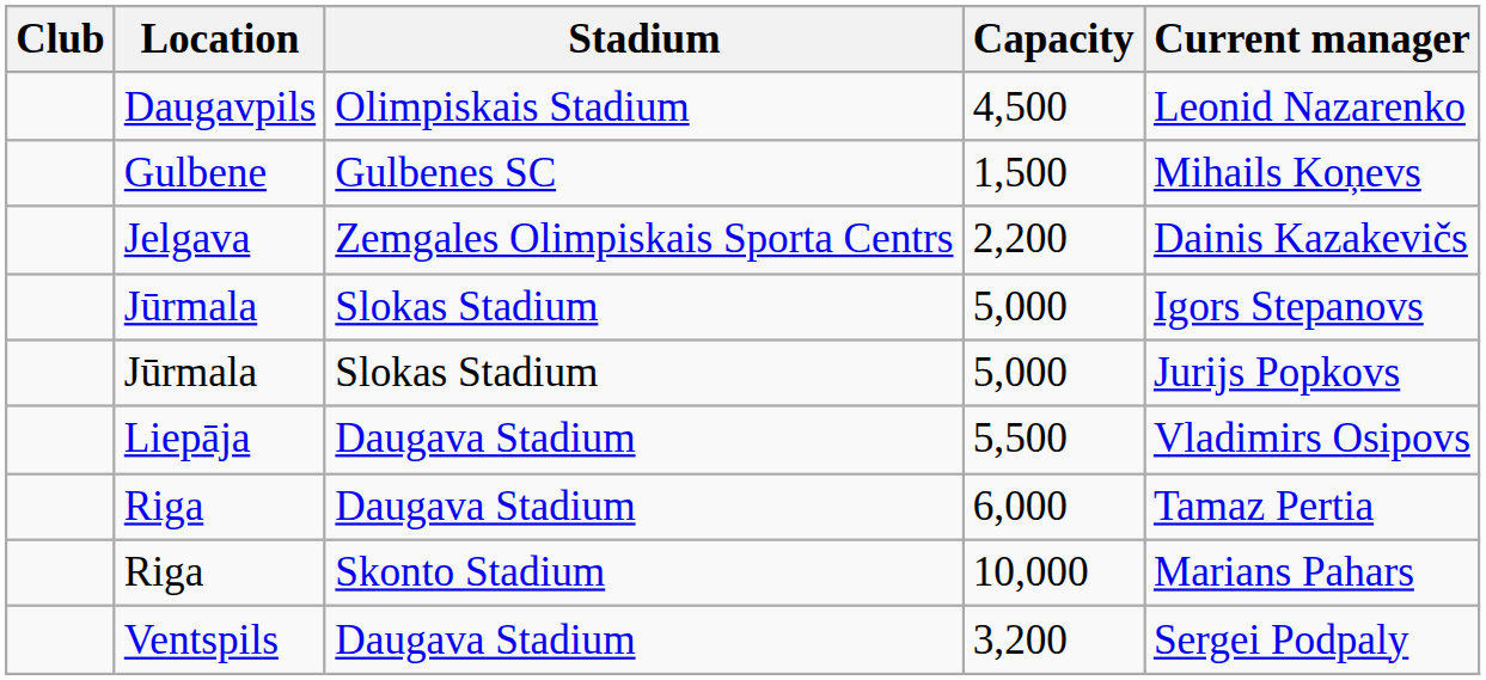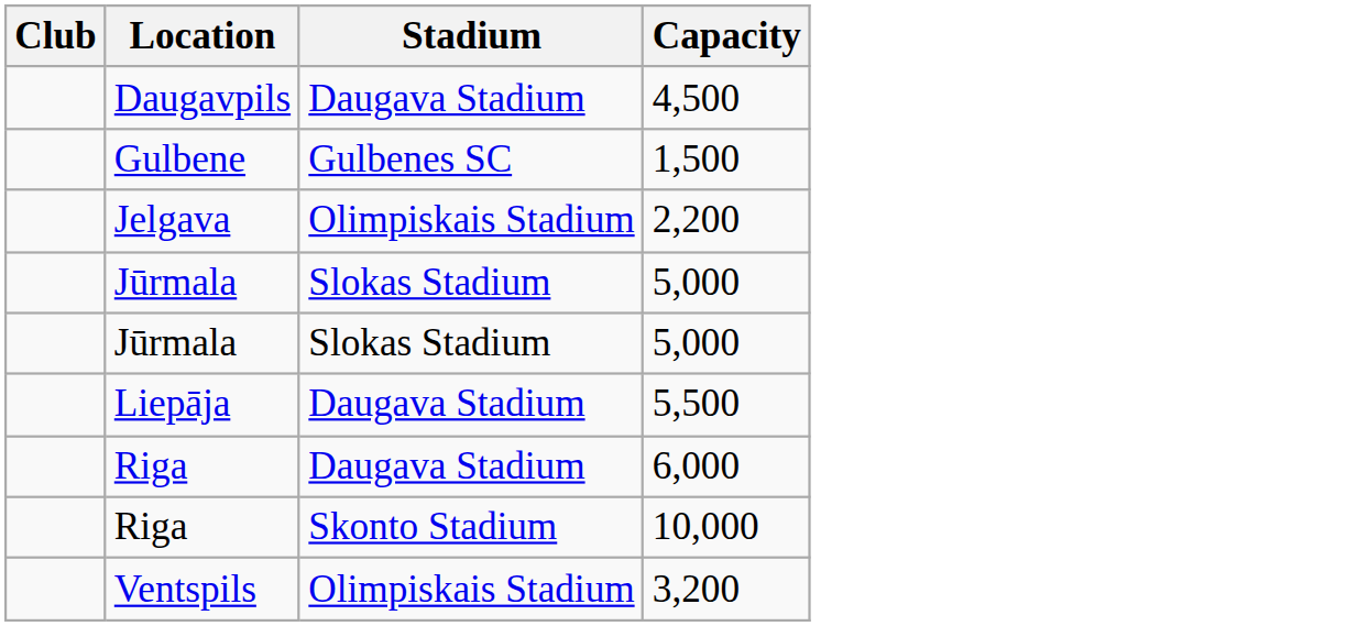 <table class="wikitable sortable">
 <tr>
 <th>Club</th>
 <th>Location</th>
 <th>Stadium</th>
 <th>Capacity</th>
-<th>Current manager</th>
 </tr>
 <tr>
 <td></td>
 <td><a href='#'>Daugavpils</a></td>
-<td><a href='#'>Olimpiskais Stadium</a></td>
+<td><a href='#'>Daugava Stadium</a></td>
 <td>4,500</td>
-<td> <a href='#'>Leonid Nazarenko</a></td>
 </tr>
 <tr>
 <td></td>
 <td><a href='#'>Gulbene</a></td>
 <td><a href='#'>Gulbenes SC</a></td>
 <td>1,500</td>
-<td> <a href='#'>Mihails Koņevs</a></td>
 </tr>
 <tr>
 <td></td>
 <td><a href='#'>Jelgava</a></td>
-<td><a href='#'>Zemgales Olimpiskais Sporta Centrs</a></td>
+<td><a href='#'>Olimpiskais Stadium</a></td>
 <td>2,200</td>
-<td> <a href='#'>Dainis Kazakevičs</a></td>
 </tr>
 <tr>
 <td></td>
 <td><a href='#'>Jūrmala</a></td>
 <td><a href='#'>Slokas Stadium</a></td>
 <td>5,000</td>
-<td> <a href='#'>Igors Stepanovs</a></td>
 </tr>
 <tr>
 <td></td>
 <td>Jūrmala</td>
 <td>Slokas Stadium</td>
 <td>5,000</td>
-<td> <a href='#'>Jurijs Popkovs</a></td>
 </tr>
 <tr>
 <td></td>
 <td><a href='#'>Liepāja</a></td>
 <td><a href='#'>Daugava Stadium</a></td>
 <td>5,500</td>
-<td> <a href='#'>Vladimirs Osipovs</a></td>
 </tr>
 <tr>
 <td></td>
 <td><a href='#'>Riga</a></td>
 <td><a href='#'>Daugava Stadium</a></td>
 <td>6,000</td>
-<td> <a href='#'>Tamaz Pertia</a></td>
 </tr>
 <tr>
 <td></td>
 <td>Riga</td>
 <td><a href='#'>Skonto Stadium</a></td>
 <td>10,000</td>
-<td> <a href='#'>Marians Pahars</a></td>
 </tr>
 <tr>
 <td></td>
 <td><a href='#'>Ventspils</a></td>
-<td><a href='#'>Daugava Stadium</a></td>
+<td><a href='#'>Olimpiskais Stadium</a></td>
 <td>3,200</td>
-<td> <a href='#'>Sergei Podpaly</a></td>
 </tr>
 </table>
